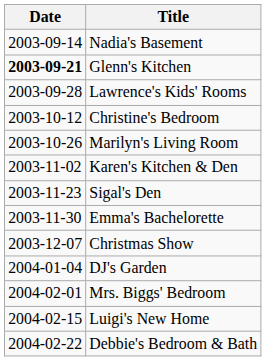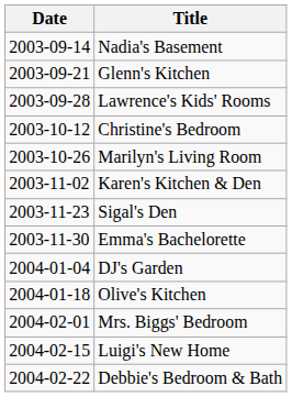 <table class="wikitable">
 <tr>
 <th>Date</th>
 <th>Title</th>
 </tr>
 <tr>
 <td>2003-09-14</td>
 <td>Nadia's Basement</td>
 </tr>
 <tr>
-<td><strong>2003-09-21</strong></td>
+<td>2003-09-21</td>
 <td>Glenn's Kitchen</td>
 </tr>
 <tr>
 <td>2003-09-28</td>
 <td>Lawrence's Kids' Rooms</td>
 </tr>
 <tr>
 <td>2003-10-12</td>
 <td>Christine's Bedroom</td>
 </tr>
 <tr>
 <td>2003-10-26</td>
 <td>Marilyn's Living Room</td>
 </tr>
 <tr>
 <td>2003-11-02</td>
 <td>Karen's Kitchen & Den</td>
 </tr>
 <tr>
 <td>2003-11-23</td>
 <td>Sigal's Den</td>
 </tr>
 <tr>
 <td>2003-11-30</td>
 <td>Emma's Bachelorette</td>
 </tr>
 <tr>
-<td>2003-12-07</td>
-<td>Christmas Show</td>
+<td>2004-01-04</td>
+<td>DJ's Garden</td>
 </tr>
 <tr>
-<td>2004-01-04</td>
-<td>DJ's Garden</td>
+<td>2004-01-18</td>
+<td>Olive's Kitchen</td>
 </tr>
 <tr>
 <td>2004-02-01</td>
 <td>Mrs. Biggs' Bedroom</td>
 </tr>
 <tr>
 <td>2004-02-15</td>
 <td>Luigi's New Home</td>
 </tr>
 <tr>
 <td>2004-02-22</td>
 <td>Debbie's Bedroom & Bath</td>
 </tr>
 </table>
